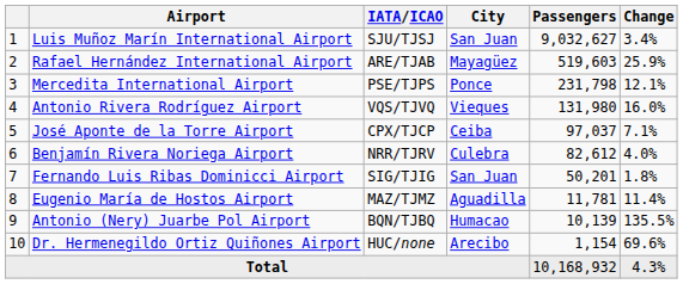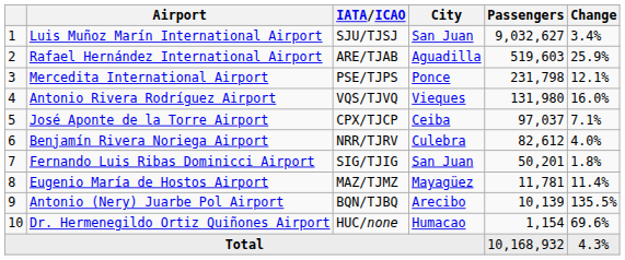 <table class="wikitable sortable">
 <tr>
 <th></th>
 <th>Airport</th>
 <th><a href='#'>IATA</a>/<a href='#'>ICAO</a></th>
 <th>City</th>
 <th>Passengers</th>
 <th>Change</th>
 </tr>
 <tr>
 <td>1</td>
 <td><a href='#'>Luis Muñoz Marín International Airport</a></td>
 <td>SJU/TJSJ</td>
 <td><a href='#'>San Juan</a></td>
 <td align="right">9,032,627</td>
 <td> 3.4%</td>
 </tr>
 <tr>
 <td>2</td>
 <td><a href='#'>Rafael Hernández International Airport</a></td>
 <td>ARE/TJAB</td>
-<td><a href='#'>Mayagüez</a></td>
+<td><a href='#'>Aguadilla</a></td>
 <td align="right">519,603</td>
 <td> 25.9%</td>
 </tr>
 <tr>
 <td>3</td>
 <td><a href='#'>Mercedita International Airport</a></td>
 <td>PSE/TJPS</td>
 <td><a href='#'>Ponce</a></td>
 <td align="right">231,798</td>
 <td> 12.1%</td>
 </tr>
 <tr>
 <td>4</td>
 <td><a href='#'>Antonio Rivera Rodríguez Airport</a></td>
 <td>VQS/TJVQ</td>
 <td><a href='#'>Vieques</a></td>
 <td align="right">131,980</td>
 <td> 16.0%</td>
 </tr>
 <tr>
 <td>5</td>
 <td><a href='#'>José Aponte de la Torre Airport</a></td>
 <td>CPX/TJCP</td>
 <td><a href='#'>Ceiba</a></td>
 <td align="right">97,037</td>
 <td> 7.1%</td>
 </tr>
 <tr>
 <td>6</td>
 <td><a href='#'>Benjamín Rivera Noriega Airport</a></td>
 <td>NRR/TJRV</td>
 <td><a href='#'>Culebra</a></td>
 <td align="right">82,612</td>
 <td> 4.0%</td>
 </tr>
 <tr>
 <td>7</td>
 <td><a href='#'>Fernando Luis Ribas Dominicci Airport</a></td>
 <td>SIG/TJIG</td>
 <td><a href='#'>San Juan</a></td>
 <td align="right">50,201</td>
 <td> 1.8%</td>
 </tr>
 <tr>
 <td>8</td>
 <td><a href='#'>Eugenio María de Hostos Airport</a></td>
 <td>MAZ/TJMZ</td>
-<td><a href='#'>Aguadilla</a></td>
+<td><a href='#'>Mayagüez</a></td>
 <td align="right">11,781</td>
 <td> 11.4%</td>
 </tr>
 <tr>
 <td>9</td>
 <td><a href='#'>Antonio (Nery) Juarbe Pol Airport</a></td>
 <td>BQN/TJBQ</td>
-<td><a href='#'>Humacao</a></td>
+<td><a href='#'>Arecibo</a></td>
 <td align="right">10,139</td>
 <td> 135.5%</td>
 </tr>
 <tr>
 <td>10</td>
 <td><a href='#'>Dr. Hermenegildo Ortiz Quiñones Airport</a></td>
 <td>HUC/<em>none</em></td>
-<td><a href='#'>Arecibo</a></td>
+<td><a href='#'>Humacao</a></td>
 <td align="right">1,154</td>
 <td> 69.6%</td>
 </tr>
 <tr style="background-color:#ececec;">
 <td colspan=4 align="center"><strong>Total</strong></td>
 <td align="right">10,168,932</td>
 <td align="center"> 4.3%</td>
 </tr>
 </table>
